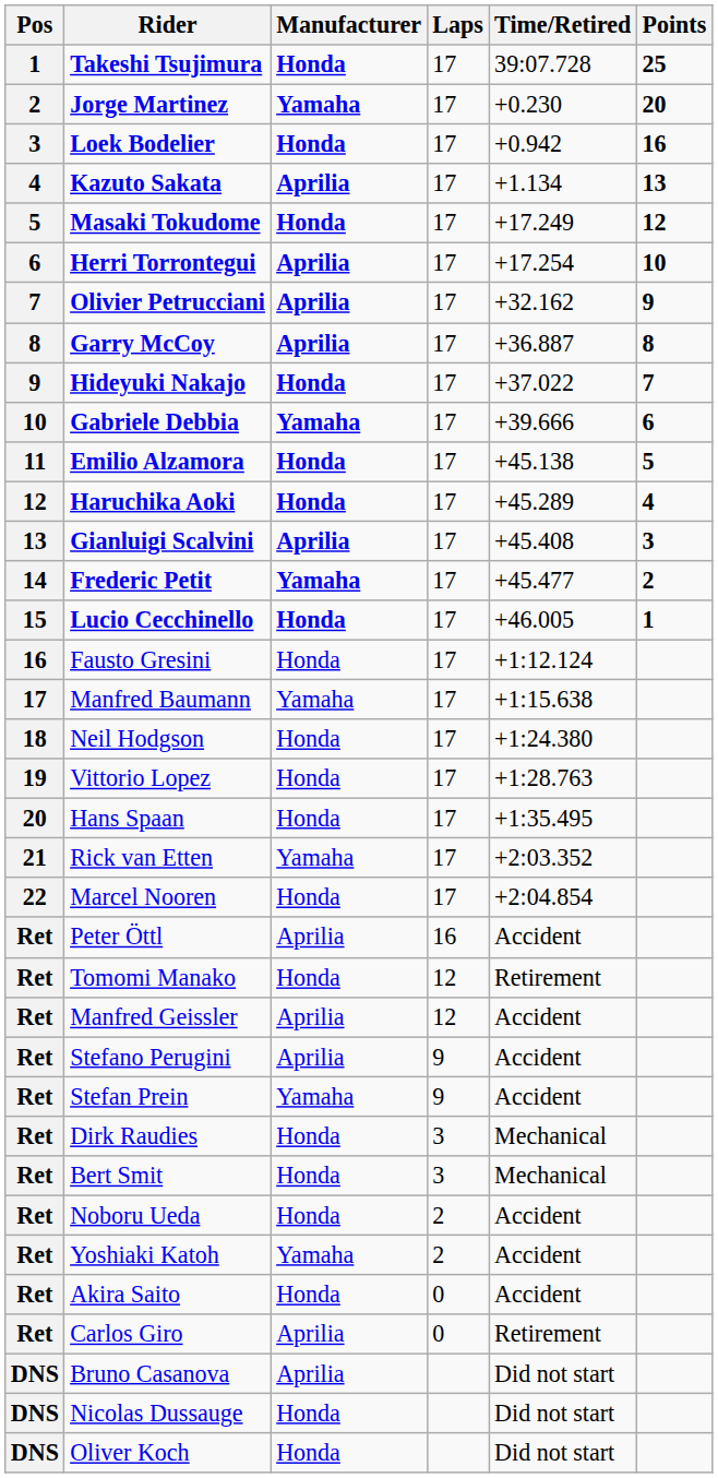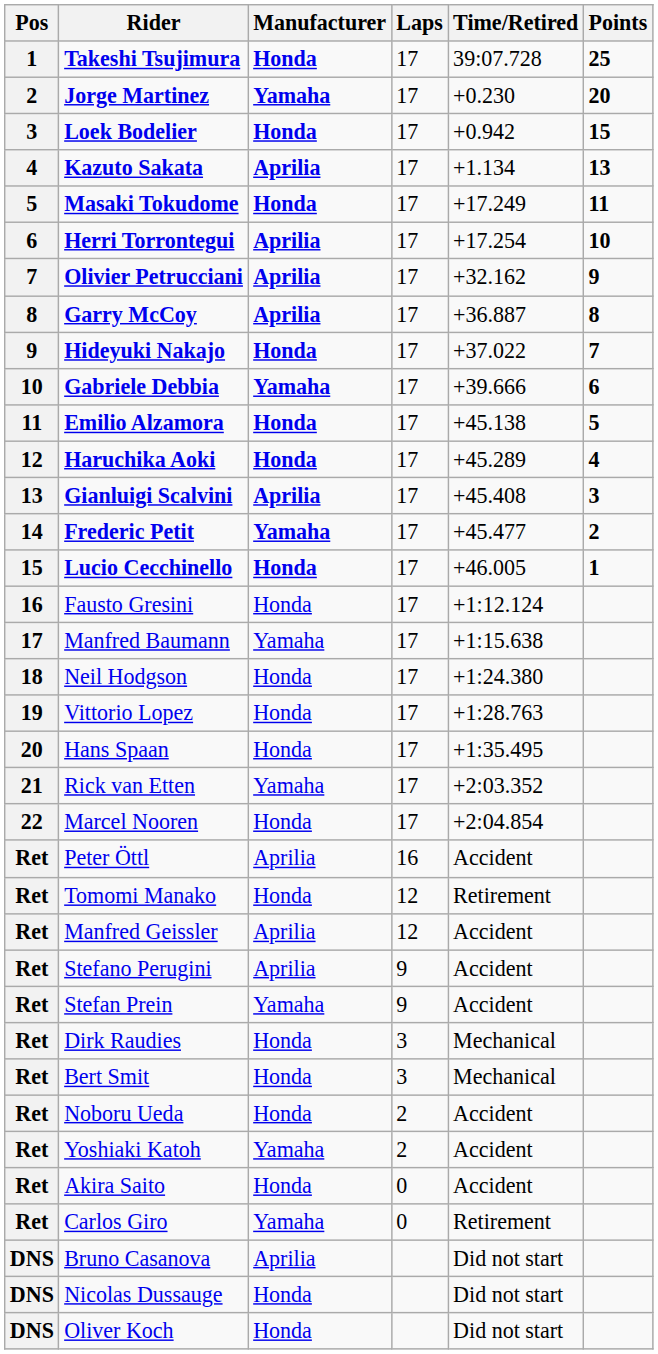 <table class="wikitable" style="font-size: 95%;">
 <tr>
 <th>Pos</th>
 <th>Rider</th>
 <th>Manufacturer</th>
 <th>Laps</th>
 <th>Time/Retired</th>
 <th>Points</th>
 </tr>
 <tr>
 <th>1</th>
 <td> <strong><a href='#'>Takeshi Tsujimura</a></strong></td>
 <td><strong><a href='#'>Honda</a></strong></td>
 <td>17</td>
 <td>39:07.728</td>
 <td><strong>25</strong></td>
 </tr>
 <tr>
 <th>2</th>
 <td> <strong><a href='#'>Jorge Martinez</a></strong></td>
 <td><strong><a href='#'>Yamaha</a></strong></td>
 <td>17</td>
 <td>+0.230</td>
 <td><strong>20</strong></td>
 </tr>
 <tr>
 <th>3</th>
 <td> <strong><a href='#'>Loek Bodelier</a></strong></td>
 <td><strong><a href='#'>Honda</a></strong></td>
 <td>17</td>
 <td>+0.942</td>
-<td><strong>16</strong></td>
+<td><strong>15</strong></td>
 </tr>
 <tr>
 <th>4</th>
 <td> <strong><a href='#'>Kazuto Sakata</a></strong></td>
 <td><strong><a href='#'>Aprilia</a></strong></td>
 <td>17</td>
 <td>+1.134</td>
 <td><strong>13</strong></td>
 </tr>
 <tr>
 <th>5</th>
 <td> <strong><a href='#'>Masaki Tokudome</a></strong></td>
 <td><strong><a href='#'>Honda</a></strong></td>
 <td>17</td>
 <td>+17.249</td>
-<td><strong>12</strong></td>
+<td><strong>11</strong></td>
 </tr>
 <tr>
 <th>6</th>
 <td> <strong><a href='#'>Herri Torrontegui</a></strong></td>
 <td><strong><a href='#'>Aprilia</a></strong></td>
 <td>17</td>
 <td>+17.254</td>
 <td><strong>10</strong></td>
 </tr>
 <tr>
 <th>7</th>
 <td> <strong><a href='#'>Olivier Petrucciani</a></strong></td>
 <td><strong><a href='#'>Aprilia</a></strong></td>
 <td>17</td>
 <td>+32.162</td>
 <td><strong>9</strong></td>
 </tr>
 <tr>
 <th>8</th>
 <td> <strong><a href='#'>Garry McCoy</a></strong></td>
 <td><strong><a href='#'>Aprilia</a></strong></td>
 <td>17</td>
 <td>+36.887</td>
 <td><strong>8</strong></td>
 </tr>
 <tr>
 <th>9</th>
 <td> <strong><a href='#'>Hideyuki Nakajo</a></strong></td>
 <td><strong><a href='#'>Honda</a></strong></td>
 <td>17</td>
 <td>+37.022</td>
 <td><strong>7</strong></td>
 </tr>
 <tr>
 <th>10</th>
 <td> <strong><a href='#'>Gabriele Debbia</a></strong></td>
 <td><strong><a href='#'>Yamaha</a></strong></td>
 <td>17</td>
 <td>+39.666</td>
 <td><strong>6</strong></td>
 </tr>
 <tr>
 <th>11</th>
 <td> <strong><a href='#'>Emilio Alzamora</a></strong></td>
 <td><strong><a href='#'>Honda</a></strong></td>
 <td>17</td>
 <td>+45.138</td>
 <td><strong>5</strong></td>
 </tr>
 <tr>
 <th>12</th>
 <td> <strong><a href='#'>Haruchika Aoki</a></strong></td>
 <td><strong><a href='#'>Honda</a></strong></td>
 <td>17</td>
 <td>+45.289</td>
 <td><strong>4</strong></td>
 </tr>
 <tr>
 <th>13</th>
 <td> <strong><a href='#'>Gianluigi Scalvini</a></strong></td>
 <td><strong><a href='#'>Aprilia</a></strong></td>
 <td>17</td>
 <td>+45.408</td>
 <td><strong>3</strong></td>
 </tr>
 <tr>
 <th>14</th>
 <td> <strong><a href='#'>Frederic Petit</a></strong></td>
 <td><strong><a href='#'>Yamaha</a></strong></td>
 <td>17</td>
 <td>+45.477</td>
 <td><strong>2</strong></td>
 </tr>
 <tr>
 <th>15</th>
 <td> <strong><a href='#'>Lucio Cecchinello</a></strong></td>
 <td><strong><a href='#'>Honda</a></strong></td>
 <td>17</td>
 <td>+46.005</td>
 <td><strong>1</strong></td>
 </tr>
 <tr>
 <th>16</th>
 <td> <a href='#'>Fausto Gresini</a></td>
 <td><a href='#'>Honda</a></td>
 <td>17</td>
 <td>+1:12.124</td>
 <td></td>
 </tr>
 <tr>
 <th>17</th>
 <td> <a href='#'>Manfred Baumann</a></td>
 <td><a href='#'>Yamaha</a></td>
 <td>17</td>
 <td>+1:15.638</td>
 <td></td>
 </tr>
 <tr>
 <th>18</th>
 <td> <a href='#'>Neil Hodgson</a></td>
 <td><a href='#'>Honda</a></td>
 <td>17</td>
 <td>+1:24.380</td>
 <td></td>
 </tr>
 <tr>
 <th>19</th>
 <td> <a href='#'>Vittorio Lopez</a></td>
 <td><a href='#'>Honda</a></td>
 <td>17</td>
 <td>+1:28.763</td>
 <td></td>
 </tr>
 <tr>
 <th>20</th>
 <td> <a href='#'>Hans Spaan</a></td>
 <td><a href='#'>Honda</a></td>
 <td>17</td>
 <td>+1:35.495</td>
 <td></td>
 </tr>
 <tr>
 <th>21</th>
 <td> <a href='#'>Rick van Etten</a></td>
 <td><a href='#'>Yamaha</a></td>
 <td>17</td>
 <td>+2:03.352</td>
 <td></td>
 </tr>
 <tr>
 <th>22</th>
 <td> <a href='#'>Marcel Nooren</a></td>
 <td><a href='#'>Honda</a></td>
 <td>17</td>
 <td>+2:04.854</td>
 <td></td>
 </tr>
 <tr>
 <th>Ret</th>
 <td> <a href='#'>Peter Öttl</a></td>
 <td><a href='#'>Aprilia</a></td>
 <td>16</td>
 <td>Accident</td>
 <td></td>
 </tr>
 <tr>
 <th>Ret</th>
 <td> <a href='#'>Tomomi Manako</a></td>
 <td><a href='#'>Honda</a></td>
 <td>12</td>
 <td>Retirement</td>
 <td></td>
 </tr>
 <tr>
 <th>Ret</th>
 <td> <a href='#'>Manfred Geissler</a></td>
 <td><a href='#'>Aprilia</a></td>
 <td>12</td>
 <td>Accident</td>
 <td></td>
 </tr>
 <tr>
 <th>Ret</th>
 <td> <a href='#'>Stefano Perugini</a></td>
 <td><a href='#'>Aprilia</a></td>
 <td>9</td>
 <td>Accident</td>
 <td></td>
 </tr>
 <tr>
 <th>Ret</th>
 <td> <a href='#'>Stefan Prein</a></td>
 <td><a href='#'>Yamaha</a></td>
 <td>9</td>
 <td>Accident</td>
 <td></td>
 </tr>
 <tr>
 <th>Ret</th>
 <td> <a href='#'>Dirk Raudies</a></td>
 <td><a href='#'>Honda</a></td>
 <td>3</td>
 <td>Mechanical</td>
 <td></td>
 </tr>
 <tr>
 <th>Ret</th>
 <td> <a href='#'>Bert Smit</a></td>
 <td><a href='#'>Honda</a></td>
 <td>3</td>
 <td>Mechanical</td>
 <td></td>
 </tr>
 <tr>
 <th>Ret</th>
 <td> <a href='#'>Noboru Ueda</a></td>
 <td><a href='#'>Honda</a></td>
 <td>2</td>
 <td>Accident</td>
 <td></td>
 </tr>
 <tr>
 <th>Ret</th>
 <td> <a href='#'>Yoshiaki Katoh</a></td>
 <td><a href='#'>Yamaha</a></td>
 <td>2</td>
 <td>Accident</td>
 <td></td>
 </tr>
 <tr>
 <th>Ret</th>
 <td> <a href='#'>Akira Saito</a></td>
 <td><a href='#'>Honda</a></td>
 <td>0</td>
 <td>Accident</td>
 <td></td>
 </tr>
 <tr>
 <th>Ret</th>
 <td> <a href='#'>Carlos Giro</a></td>
-<td><a href='#'>Aprilia</a></td>
+<td><a href='#'>Yamaha</a></td>
 <td>0</td>
 <td>Retirement</td>
 <td></td>
 </tr>
 <tr>
 <th>DNS</th>
 <td> <a href='#'>Bruno Casanova</a></td>
 <td><a href='#'>Aprilia</a></td>
 <td></td>
 <td>Did not start</td>
 <td></td>
 </tr>
 <tr>
 <th>DNS</th>
 <td> <a href='#'>Nicolas Dussauge</a></td>
 <td><a href='#'>Honda</a></td>
 <td></td>
 <td>Did not start</td>
 <td></td>
 </tr>
 <tr>
 <th>DNS</th>
 <td> <a href='#'>Oliver Koch</a></td>
 <td><a href='#'>Honda</a></td>
 <td></td>
 <td>Did not start</td>
 <td></td>
 </tr>
 </table>
